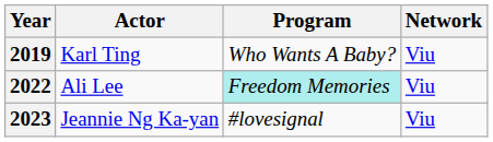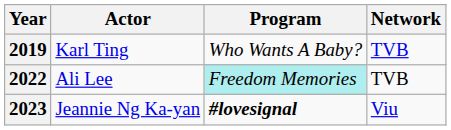 <table class="wikitable plainrowheaders">
 <tr>
 <th>Year</th>
 <th>Actor</th>
 <th>Program</th>
 <th>Network</th>
 </tr>
 <tr>
 <th scope="row">2019</th>
 <td><a href='#'>Karl Ting</a></td>
 <td><em>Who Wants A Baby?</em></td>
-<td><a href='#'>Viu</a></td>
+<td><a href='#'>TVB</a></td>
 </tr>
 <tr>
 <th scope="row">2022</th>
 <td><a href='#'>Ali Lee</a></td>
 <td style="background: paleturquoise;"><em>Freedom Memories</em></td>
-<td><a href='#'>Viu</a></td>
+<td>TVB</td>
 </tr>
 <tr>
 <th scope="row">2023</th>
 <td><a href='#'>Jeannie Ng Ka-yan</a></td>
-<td><em>#lovesignal</em></td>
+<td><strong><em>#lovesignal</em></strong></td>
 <td><a href='#'>Viu</a></td>
 </tr>
 </table>
